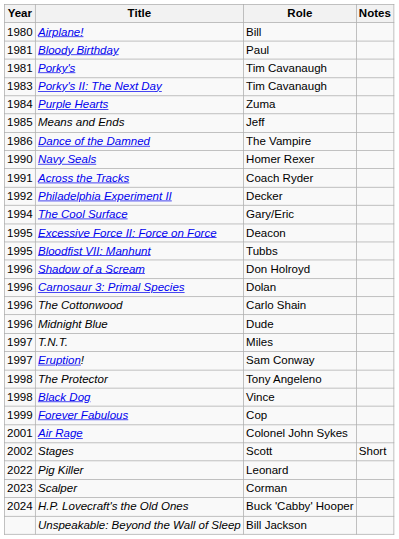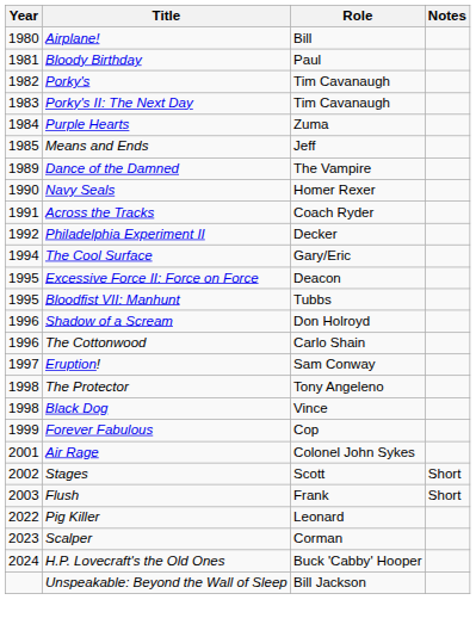 <table class="wikitable sortable">
 <tr>
 <th>Year</th>
 <th>Title</th>
 <th>Role</th>
 <th>Notes</th>
 </tr>
 <tr>
 <td>1980</td>
 <td><em><a href='#'>Airplane!</a></em></td>
 <td>Bill</td>
 <td></td>
 </tr>
 <tr>
 <td>1981</td>
 <td><em><a href='#'>Bloody Birthday</a></em></td>
 <td>Paul</td>
 <td></td>
 </tr>
 <tr>
-<td>1981</td>
+<td>1982</td>
 <td><em><a href='#'>Porky's</a></em></td>
 <td>Tim Cavanaugh</td>
 <td></td>
 </tr>
 <tr>
 <td>1983</td>
 <td><em><a href='#'>Porky's II: The Next Day</a></em></td>
 <td>Tim Cavanaugh</td>
 <td></td>
 </tr>
 <tr>
 <td>1984</td>
 <td><em><a href='#'>Purple Hearts</a></em></td>
 <td>Zuma</td>
 <td></td>
 </tr>
 <tr>
 <td>1985</td>
 <td><em>Means and Ends</em></td>
 <td>Jeff</td>
 <td></td>
 </tr>
 <tr>
-<td>1986</td>
+<td>1989</td>
 <td><em><a href='#'>Dance of the Damned</a></em></td>
 <td>The Vampire</td>
 <td></td>
 </tr>
 <tr>
 <td>1990</td>
 <td><em><a href='#'>Navy Seals</a></em></td>
 <td>Homer Rexer</td>
 <td></td>
 </tr>
 <tr>
 <td>1991</td>
 <td><em><a href='#'>Across the Tracks</a></em></td>
 <td>Coach Ryder</td>
 <td></td>
 </tr>
 <tr>
 <td>1992</td>
 <td><em><a href='#'>Philadelphia Experiment II</a></em></td>
 <td>Decker</td>
 <td></td>
 </tr>
 <tr>
 <td>1994</td>
 <td><em><a href='#'>The Cool Surface</a></em></td>
 <td>Gary/Eric</td>
 <td></td>
 </tr>
 <tr>
 <td>1995</td>
 <td><em><a href='#'>Excessive Force II: Force on Force</a></em></td>
 <td>Deacon</td>
 <td></td>
 </tr>
 <tr>
 <td>1995</td>
 <td><em><a href='#'>Bloodfist VII: Manhunt</a></em></td>
 <td>Tubbs</td>
 <td></td>
 </tr>
 <tr>
 <td>1996</td>
 <td><em><a href='#'>Shadow of a Scream</a></em></td>
 <td>Don Holroyd</td>
 <td></td>
 </tr>
 <tr>
 <td>1996</td>
-<td><em><a href='#'>Carnosaur 3: Primal Species</a></em></td>
-<td>Dolan</td>
-<td></td>
-</tr>
-<tr>
-<td>1996</td>
 <td><em>The Cottonwood</em></td>
 <td>Carlo Shain</td>
-<td></td>
-</tr>
-<tr>
-<td>1996</td>
-<td><em>Midnight Blue</em></td>
-<td>Dude</td>
-<td></td>
-</tr>
-<tr>
-<td>1997</td>
-<td><em>T.N.T.</em></td>
-<td>Miles</td>
 <td></td>
 </tr>
 <tr>
 <td>1997</td>
 <td><em><a href='#'>Eruption</a>!</em></td>
 <td>Sam Conway</td>
 <td></td>
 </tr>
 <tr>
 <td>1998</td>
 <td><em>The Protector</em></td>
 <td>Tony Angeleno</td>
 <td></td>
 </tr>
 <tr>
 <td>1998</td>
 <td><em><a href='#'>Black Dog</a></em></td>
 <td>Vince</td>
 <td></td>
 </tr>
 <tr>
 <td>1999</td>
 <td><em><a href='#'>Forever Fabulous</a></em></td>
 <td>Cop</td>
 <td></td>
 </tr>
 <tr>
 <td>2001</td>
 <td><em><a href='#'>Air Rage</a></em></td>
 <td>Colonel John Sykes</td>
 <td></td>
 </tr>
 <tr>
 <td>2002</td>
 <td><em>Stages</em></td>
 <td>Scott</td>
 <td>Short</td>
 </tr>
 <tr>
+<td>2003</td>
+<td><em>Flush</em></td>
+<td>Frank</td>
+<td>Short</td>
+</tr>
+<tr>
 <td>2022</td>
 <td><em>Pig Killer</em></td>
 <td>Leonard</td>
 <td></td>
 </tr>
 <tr>
 <td>2023</td>
 <td><em>Scalper</em></td>
 <td>Corman</td>
 <td></td>
 </tr>
 <tr>
 <td>2024</td>
 <td><em>H.P. Lovecraft's the Old Ones</em></td>
 <td>Buck 'Cabby' Hooper</td>
 <td></td>
 </tr>
 <tr>
 <td></td>
 <td><em>Unspeakable: Beyond the Wall of Sleep</em></td>
 <td>Bill Jackson</td>
 <td></td>
 </tr>
 </table>
